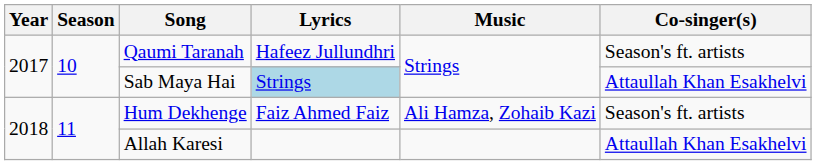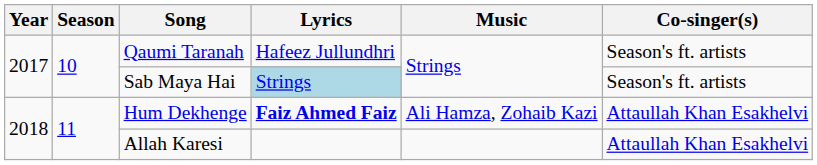 <table class="wikitable">
 <tr>
 <th>Year</th>
 <th>Season</th>
 <th>Song</th>
 <th>Lyrics</th>
 <th>Music</th>
 <th>Co-singer(s)</th>
 </tr>
 <tr>
 <td rowspan="2">2017</td>
 <td rowspan="2"><a href='#'>10</a></td>
 <td><a href='#'>Qaumi Taranah</a></td>
 <td><a href='#'>Hafeez Jullundhri</a></td>
 <td rowspan="2"><a href='#'>Strings</a></td>
 <td>Season's ft. artists</td>
 </tr>
 <tr>
 <td>Sab Maya Hai</td>
 <td style="background: lightblue;"><a href='#'>Strings</a></td>
-<td><a href='#'>Attaullah Khan Esakhelvi</a></td>
+<td>Season's ft. artists</td>
 </tr>
 <tr>
 <td rowspan="2">2018</td>
 <td rowspan="2"><a href='#'>11</a></td>
 <td><a href='#'>Hum Dekhenge</a></td>
-<td><a href='#'>Faiz Ahmed Faiz</a></td>
+<td><strong><a href='#'>Faiz Ahmed Faiz</a></strong></td>
 <td><a href='#'>Ali Hamza</a>, <a href='#'>Zohaib Kazi</a></td>
-<td>Season's ft. artists</td>
+<td><a href='#'>Attaullah Khan Esakhelvi</a></td>
 </tr>
 <tr>
 <td>Allah Karesi</td>
 <td></td>
 <td></td>
 <td><a href='#'>Attaullah Khan Esakhelvi</a></td>
 </tr>
 </table>
